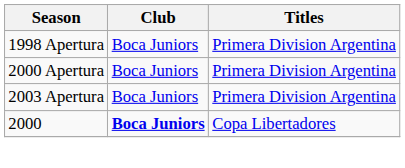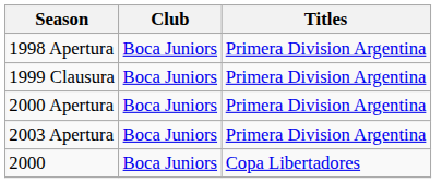 <table class="wikitable">
 <tr>
 <th>Season</th>
 <th>Club</th>
 <th>Titles</th>
 </tr>
 <tr>
 <td>1998 Apertura</td>
+<td><a href='#'>Boca Juniors</a></td>
+<td><a href='#'>Primera Division Argentina</a></td>
+</tr>
+<tr>
+<td>1999 Clausura</td>
 <td><a href='#'>Boca Juniors</a></td>
 <td><a href='#'>Primera Division Argentina</a></td>
 </tr>
 <tr>
 <td>2000 Apertura</td>
 <td><a href='#'>Boca Juniors</a></td>
 <td><a href='#'>Primera Division Argentina</a></td>
 </tr>
 <tr>
 <td>2003 Apertura</td>
 <td><a href='#'>Boca Juniors</a></td>
 <td><a href='#'>Primera Division Argentina</a></td>
 </tr>
 <tr>
 <td>2000</td>
-<td><strong><a href='#'>Boca Juniors</a></strong></td>
+<td><a href='#'>Boca Juniors</a></td>
 <td><a href='#'>Copa Libertadores</a></td>
 </tr>
 <tr>
 </tr>
 </table>
